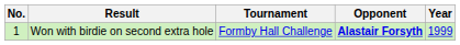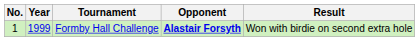 <table class="wikitable" style="font-size:95%;">
 <tr>
 <th>No.</th>
-<th>Result</th>
+<th>Year</th>
 <th>Tournament</th>
 <th>Opponent</th>
-<th>Year</th>
+<th>Result</th>
 </tr>
 <tr style="background:#D0F0C0;">
 <td align=center>1</td>
-<td>Won with birdie on second extra hole</td>
+<td><a href='#'>1999</a></td>
 <td><a href='#'>Formby Hall Challenge</a></td>
 <td><strong> <a href='#'>Alastair Forsyth</a></strong></td>
-<td><a href='#'>1999</a></td>
+<td>Won with birdie on second extra hole</td>
 </tr>
 </table>
